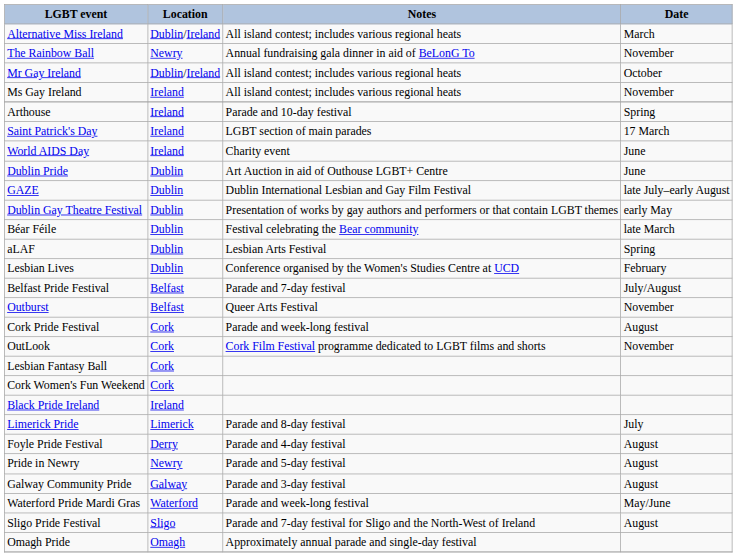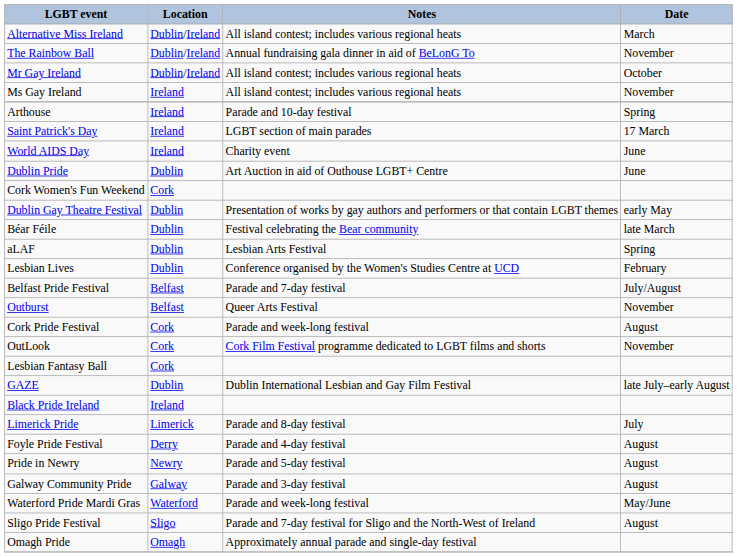 <table class="wikitable" style="font-size: 95%;">
 <tr>
 <th style="background:#B0C4DE;">LGBT event</th>
 <th style="background:#B0C4DE;">Location</th>
 <th style="background:#B0C4DE;">Notes</th>
 <th style="background:#B0C4DE;">Date</th>
 </tr>
 <tr>
 <td><a href='#'>Alternative Miss Ireland</a></td>
 <td><a href='#'>Dublin</a>/<a href='#'>Ireland</a></td>
 <td>All island contest; includes various regional heats</td>
 <td>March</td>
 </tr>
 <tr>
 <td><a href='#'>The Rainbow Ball</a></td>
-<td><a href='#'>Newry</a></td>
+<td><a href='#'>Dublin</a>/<a href='#'>Ireland</a></td>
 <td>Annual fundraising gala dinner in aid of <a href='#'>BeLonG To</a></td>
 <td>November</td>
 </tr>
 <tr>
 <td><a href='#'>Mr Gay Ireland</a></td>
 <td><a href='#'>Dublin</a>/<a href='#'>Ireland</a></td>
 <td>All island contest; includes various regional heats</td>
 <td>October</td>
 </tr>
 <tr>
 <td>Ms Gay Ireland</td>
 <td><a href='#'>Ireland</a></td>
 <td>All island contest; includes various regional heats</td>
 <td>November</td>
 </tr>
 <tr>
 </tr>
 <tr>
 <td>Arthouse</td>
 <td><a href='#'>Ireland</a></td>
 <td>Parade and 10-day festival</td>
 <td>Spring</td>
 </tr>
 <tr>
 <td><a href='#'>Saint Patrick's Day</a></td>
 <td><a href='#'>Ireland</a></td>
 <td>LGBT section of main parades</td>
 <td>17 March</td>
 </tr>
 <tr>
 <td><a href='#'>World AIDS Day</a></td>
 <td><a href='#'>Ireland</a></td>
 <td>Charity event</td>
 <td>June</td>
 </tr>
 <tr>
 <td><a href='#'>Dublin Pride</a></td>
 <td><a href='#'>Dublin</a></td>
 <td>Art Auction in aid of Outhouse LGBT+ Centre</td>
 <td>June</td>
 </tr>
 <tr>
-<td><a href='#'>GAZE</a></td>
-<td><a href='#'>Dublin</a></td>
-<td>Dublin International Lesbian and Gay Film Festival</td>
-<td>late July–early August</td>
+<td>Cork Women's Fun Weekend</td>
+<td><a href='#'>Cork</a></td>
+<td></td>
+<td></td>
 </tr>
 <tr>
 <td><a href='#'>Dublin Gay Theatre Festival</a></td>
 <td><a href='#'>Dublin</a></td>
 <td>Presentation of works by gay authors and performers or that contain LGBT themes</td>
 <td>early May</td>
 </tr>
 <tr>
 <td>Béar Féile</td>
 <td><a href='#'>Dublin</a></td>
 <td>Festival celebrating the <a href='#'>Bear community</a></td>
 <td>late March</td>
 </tr>
 <tr>
 <td>aLAF</td>
 <td><a href='#'>Dublin</a></td>
 <td>Lesbian Arts Festival</td>
 <td>Spring</td>
 </tr>
 <tr>
 <td>Lesbian Lives</td>
 <td><a href='#'>Dublin</a></td>
 <td>Conference organised by the Women's Studies Centre at <a href='#'>UCD</a></td>
 <td>February</td>
 </tr>
 <tr>
 <td>Belfast Pride Festival</td>
 <td><a href='#'>Belfast</a></td>
 <td>Parade and 7-day festival</td>
 <td>July/August</td>
 </tr>
 <tr>
 <td><a href='#'>Outburst</a></td>
 <td><a href='#'>Belfast</a></td>
 <td>Queer Arts Festival</td>
 <td>November</td>
 </tr>
 <tr>
 <td>Cork Pride Festival</td>
 <td><a href='#'>Cork</a></td>
 <td>Parade and week-long festival</td>
 <td>August</td>
 </tr>
 <tr>
 <td>OutLook</td>
 <td><a href='#'>Cork</a></td>
 <td><a href='#'>Cork Film Festival</a> programme dedicated to LGBT films and shorts</td>
 <td>November</td>
 </tr>
 <tr>
 <td>Lesbian Fantasy Ball</td>
 <td><a href='#'>Cork</a></td>
 <td></td>
 <td></td>
 </tr>
 <tr>
-<td>Cork Women's Fun Weekend</td>
-<td><a href='#'>Cork</a></td>
-<td></td>
-<td></td>
+<td><a href='#'>GAZE</a></td>
+<td><a href='#'>Dublin</a></td>
+<td>Dublin International Lesbian and Gay Film Festival</td>
+<td>late July–early August</td>
 </tr>
 <tr>
 <td><a href='#'>Black Pride Ireland</a></td>
 <td><a href='#'>Ireland</a></td>
 <td></td>
 <td></td>
 </tr>
 <tr>
 <td><a href='#'>Limerick Pride</a></td>
 <td><a href='#'>Limerick</a></td>
 <td>Parade and 8-day festival</td>
 <td>July</td>
 </tr>
 <tr>
 <td>Foyle Pride Festival</td>
 <td><a href='#'>Derry</a></td>
 <td>Parade and 4-day festival</td>
 <td>August</td>
 </tr>
 <tr>
 <td>Pride in Newry</td>
 <td><a href='#'>Newry</a></td>
 <td>Parade and 5-day festival</td>
 <td>August</td>
 </tr>
 <tr>
 <td>Galway Community Pride</td>
 <td><a href='#'>Galway</a></td>
 <td>Parade and 3-day festival</td>
 <td>August</td>
 </tr>
 <tr>
 <td>Waterford Pride Mardi Gras</td>
 <td><a href='#'>Waterford</a></td>
 <td>Parade and week-long festival</td>
 <td>May/June</td>
 </tr>
 <tr>
 <td>Sligo Pride Festival</td>
 <td><a href='#'>Sligo</a></td>
 <td>Parade and 7-day festival for Sligo and the North-West of Ireland</td>
 <td>August</td>
 </tr>
 <tr>
 <td>Omagh Pride</td>
 <td><a href='#'>Omagh</a></td>
 <td>Approximately annual parade and single-day festival</td>
 <td></td>
 </tr>
 <tr>
 </tr>
 </table>
